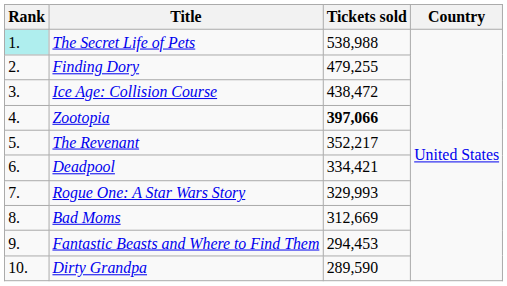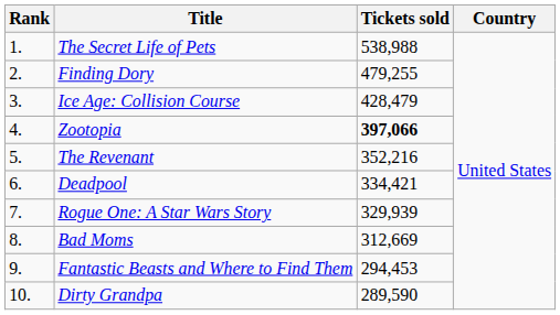 <table class="wikitable sortable">
 <tr>
 <th>Rank</th>
 <th>Title</th>
 <th>Tickets sold</th>
 <th>Country</th>
 </tr>
 <tr>
-<td style="background: paleturquoise;">1.</td>
+<td>1.</td>
 <td><em><a href='#'>The Secret Life of Pets</a></em></td>
 <td>538,988</td>
 <td rowspan="10"><a href='#'>United States</a></td>
 </tr>
 <tr>
 <td>2.</td>
 <td><em><a href='#'>Finding Dory</a></em></td>
 <td>479,255</td>
 </tr>
 <tr>
 <td>3.</td>
 <td><em><a href='#'>Ice Age: Collision Course</a></em></td>
-<td>438,472</td>
+<td>428,479</td>
 </tr>
 <tr>
 <td>4.</td>
 <td><em><a href='#'>Zootopia</a></em></td>
 <td><strong>397,066</strong></td>
 </tr>
 <tr>
 <td>5.</td>
 <td><em><a href='#'>The Revenant</a></em></td>
-<td>352,217</td>
+<td>352,216</td>
 </tr>
 <tr>
 <td>6.</td>
 <td><em><a href='#'>Deadpool</a></em></td>
 <td>334,421</td>
 </tr>
 <tr>
 <td>7.</td>
 <td><em><a href='#'>Rogue One: A Star Wars Story</a></em></td>
-<td>329,993</td>
+<td>329,939</td>
 </tr>
 <tr>
 <td>8.</td>
 <td><em><a href='#'>Bad Moms</a></em></td>
 <td>312,669</td>
 </tr>
 <tr>
 <td>9.</td>
 <td><em><a href='#'>Fantastic Beasts and Where to Find Them</a></em></td>
 <td>294,453</td>
 </tr>
 <tr>
 <td>10.</td>
 <td><em><a href='#'>Dirty Grandpa</a></em></td>
 <td>289,590</td>
 </tr>
 </table>
